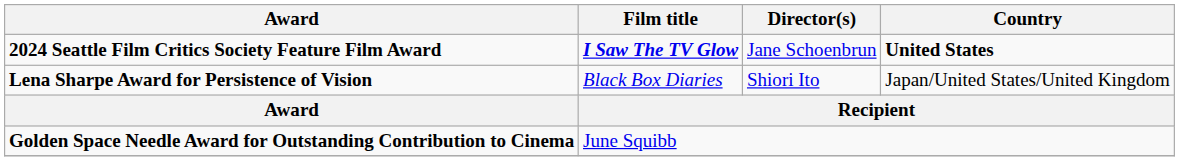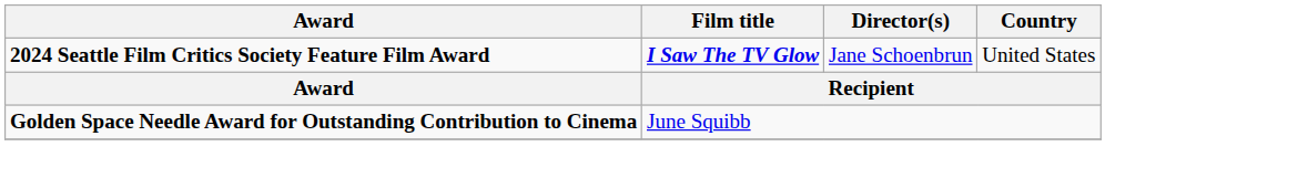 <table class="wikitable plainrowheaders" style="margin-bottom:4px">
 <tr>
 <th scope="col">Award</th>
 <th scope="col">Film title</th>
 <th scope="col">Director(s)</th>
 <th scope="col">Country</th>
 </tr>
 <tr>
 <td scope="row"><strong>2024 Seattle Film Critics Society Feature Film Award</strong></td>
 <td><strong><em><a href='#'>I Saw The TV Glow</a></em></strong></td>
 <td><a href='#'>Jane Schoenbrun</a></td>
-<td><strong>United States</strong></td>
-</tr>
-<tr>
-<td scope="row"><strong>Lena Sharpe Award for Persistence of Vision</strong></td>
-<td><em><a href='#'>Black Box Diaries</a></em></td>
-<td><a href='#'>Shiori Ito</a></td>
-<td>Japan/United States/United Kingdom</td>
+<td>United States</td>
 </tr>
 <tr>
 <th scope="col">Award</th>
 <th colspan="3" scope="col">Recipient</th>
 </tr>
 <tr>
 <td scope="row"><strong>Golden Space Needle Award for Outstanding Contribution to Cinema</strong></td>
 <td colspan="3"><a href='#'>June Squibb</a></td>
 </tr>
 <tr>
 </tr>
 </table>
